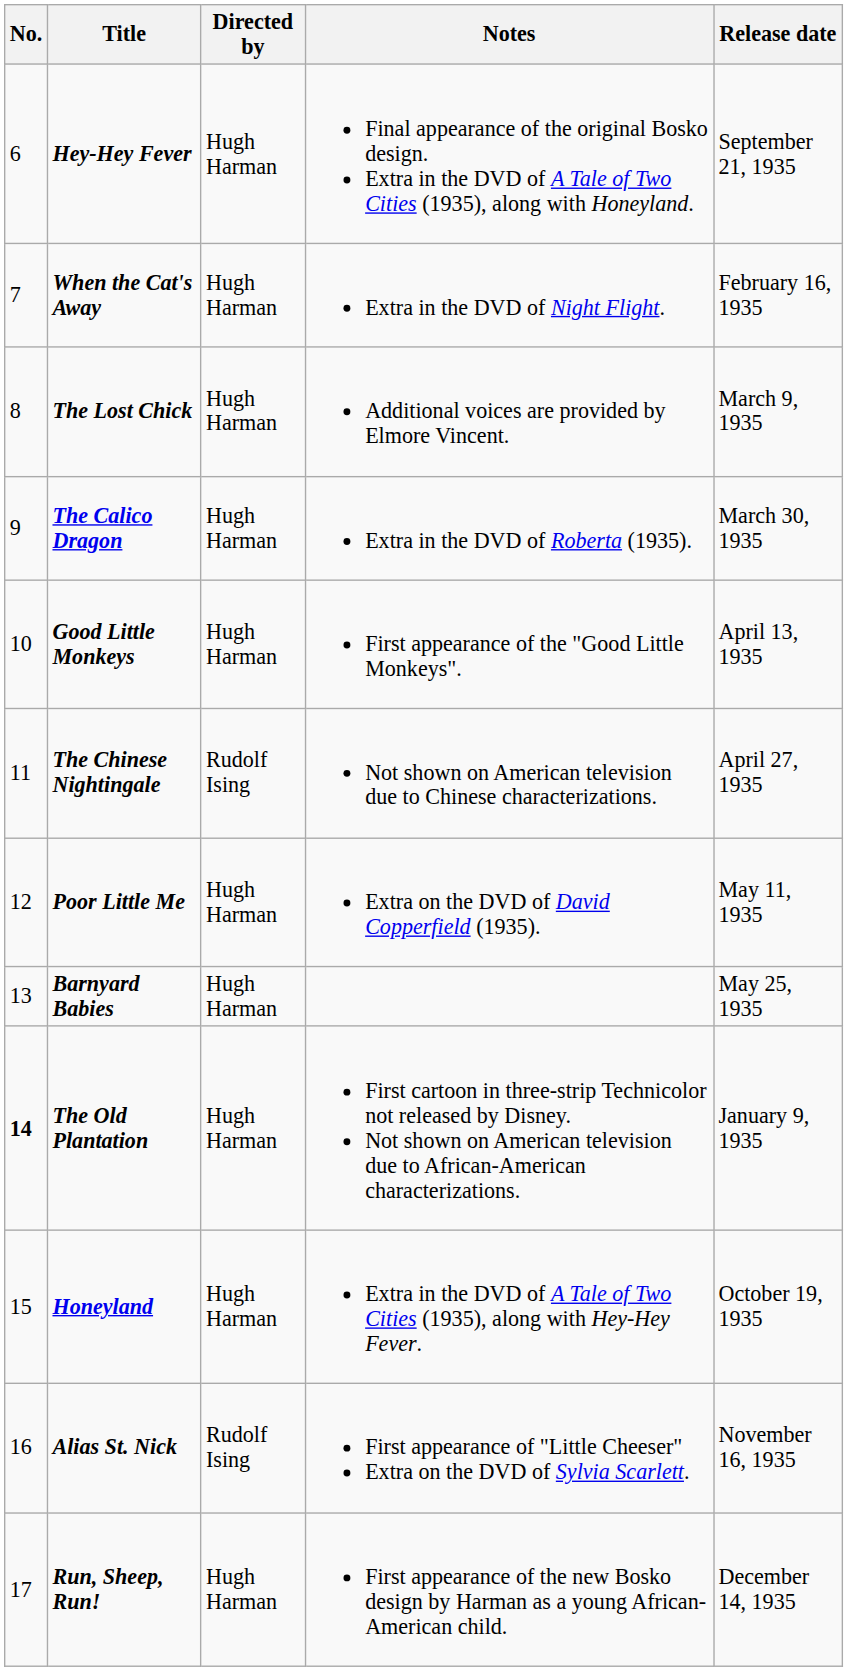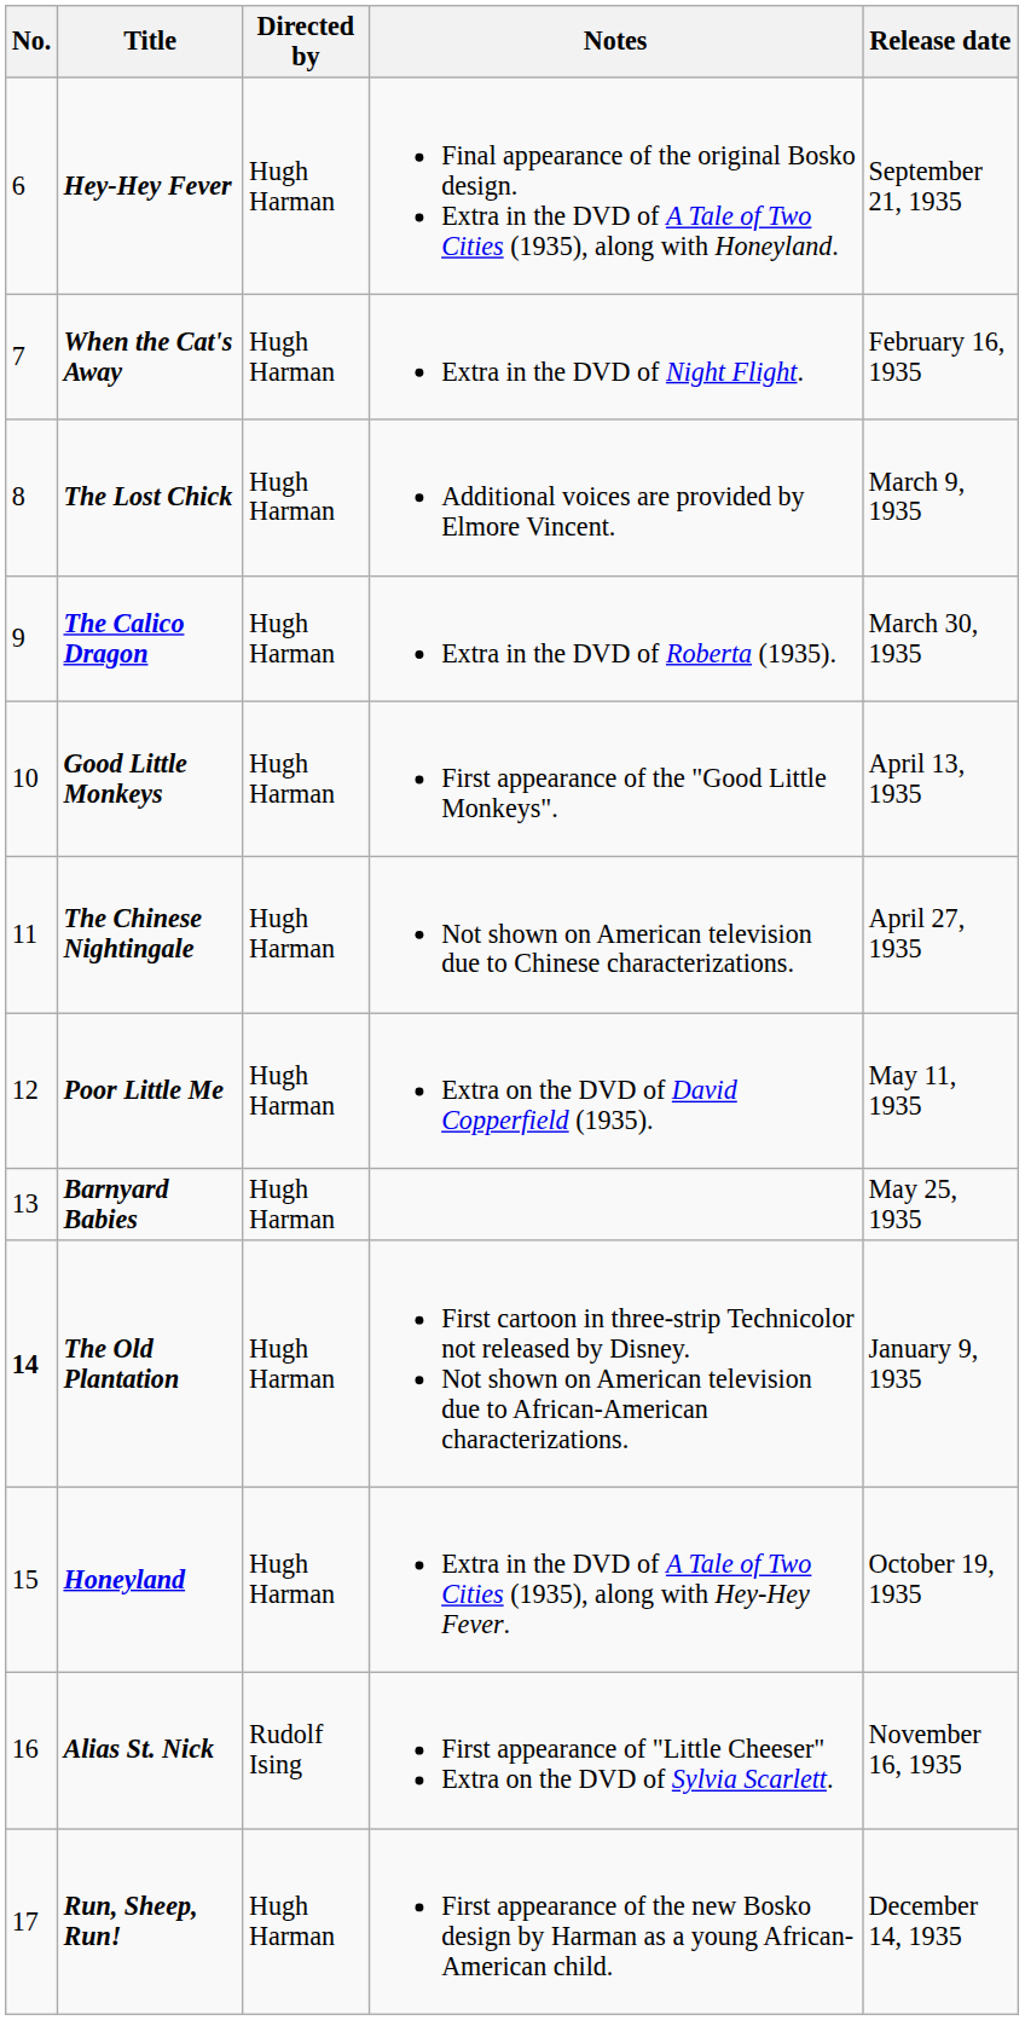 <table class="wikitable">
 <tr>
 <th>No.</th>
 <th>Title</th>
 <th>Directed by</th>
 <th>Notes</th>
 <th>Release date</th>
 </tr>
 <tr>
 <td>6</td>
 <td><strong><em>Hey-Hey Fever</em></strong></td>
 <td>Hugh Harman</td>
 <td><br><ul><li>Final appearance of the original Bosko design.</li><li>Extra in the DVD of <em><a href='#'>A Tale of Two Cities</a></em> (1935), along with <em>Honeyland</em>.</li></ul></td>
 <td>September 21, 1935</td>
 </tr>
 <tr>
 <td>7</td>
 <td><strong><em>When the Cat's Away</em></strong></td>
 <td>Hugh Harman</td>
 <td><br><ul><li>Extra in the DVD of <em><a href='#'>Night Flight</a></em>.</li></ul></td>
 <td>February 16, 1935</td>
 </tr>
 <tr>
 <td>8</td>
 <td><strong><em>The Lost Chick</em></strong></td>
 <td>Hugh Harman</td>
 <td><br><ul><li>Additional voices are provided by Elmore Vincent.</li></ul></td>
 <td>March 9, 1935</td>
 </tr>
 <tr>
 <td>9</td>
 <td><strong><em><a href='#'>The Calico Dragon</a></em></strong></td>
 <td>Hugh Harman</td>
 <td><br><ul><li>Extra in the DVD of <em><a href='#'>Roberta</a></em> (1935).</li></ul></td>
 <td>March 30, 1935</td>
 </tr>
 <tr>
 <td>10</td>
 <td><strong><em>Good Little Monkeys</em></strong></td>
 <td>Hugh Harman</td>
 <td><br><ul><li>First appearance of the "Good Little Monkeys".</li></ul></td>
 <td>April 13, 1935</td>
 </tr>
 <tr>
 <td>11</td>
 <td><strong><em>The Chinese Nightingale</em></strong></td>
-<td>Rudolf Ising</td>
+<td>Hugh Harman</td>
 <td><br><ul><li>Not shown on American television due to Chinese characterizations.</li></ul></td>
 <td>April 27, 1935</td>
 </tr>
 <tr>
 <td>12</td>
 <td><strong><em>Poor Little Me</em></strong></td>
 <td>Hugh Harman</td>
 <td><br><ul><li>Extra on the DVD of <em><a href='#'>David Copperfield</a></em> (1935).</li></ul></td>
 <td>May 11, 1935</td>
 </tr>
 <tr>
 <td>13</td>
 <td><strong><em>Barnyard Babies</em></strong></td>
 <td>Hugh Harman</td>
 <td></td>
 <td>May 25, 1935</td>
 </tr>
 <tr>
 <td><strong>14</strong></td>
 <td><strong><em>The Old Plantation</em></strong></td>
 <td>Hugh Harman</td>
 <td><br><ul><li>First cartoon in three-strip Technicolor not released by Disney.</li><li>Not shown on American television due to African-American characterizations.</li></ul></td>
 <td>January 9, 1935</td>
 </tr>
 <tr>
 <td>15</td>
 <td><strong><em><a href='#'>Honeyland</a></em></strong></td>
 <td>Hugh Harman</td>
 <td><br><ul><li>Extra in the DVD of <em><a href='#'>A Tale of Two Cities</a></em> (1935), along with <em>Hey-Hey Fever</em>.</li></ul></td>
 <td>October 19, 1935</td>
 </tr>
 <tr>
 <td>16</td>
 <td><strong><em>Alias St. Nick</em></strong></td>
 <td>Rudolf Ising</td>
 <td><br><ul><li>First appearance of "Little Cheeser"</li><li>Extra on the DVD of <em><a href='#'>Sylvia Scarlett</a></em>.</li></ul></td>
 <td>November 16, 1935</td>
 </tr>
 <tr>
 <td>17</td>
 <td><strong><em>Run, Sheep, Run!</em></strong></td>
 <td>Hugh Harman</td>
 <td><br><ul><li>First appearance of the new Bosko design by Harman as a young African-American child.</li></ul></td>
 <td>December 14, 1935</td>
 </tr>
 </table>
